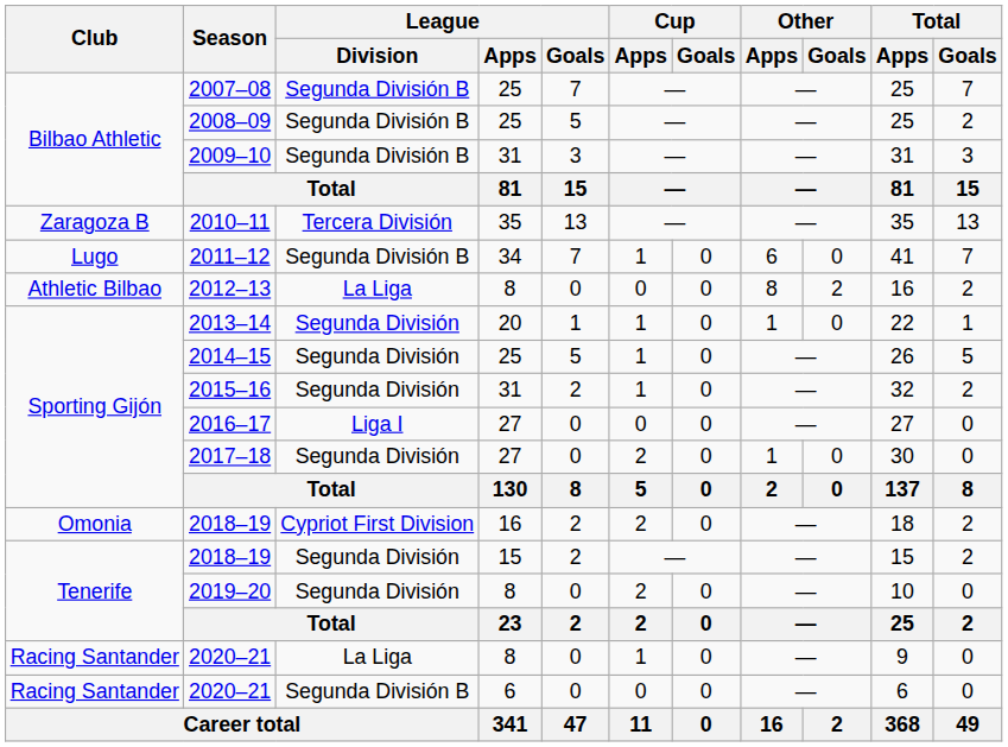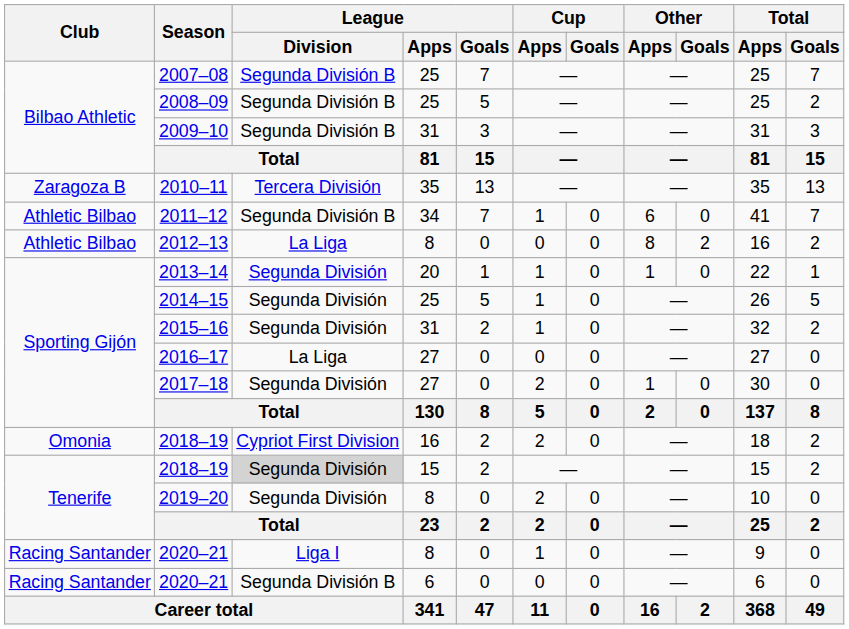 <table class="wikitable" style="text-align:center">
 <tr>
 <th rowspan="2">Club</th>
 <th rowspan="2">Season</th>
 <th colspan="3">League</th>
 <th colspan="2">Cup</th>
 <th colspan="2">Other</th>
 <th colspan="2">Total</th>
 </tr>
 <tr>
 <th>Division</th>
 <th>Apps</th>
 <th>Goals</th>
 <th>Apps</th>
 <th>Goals</th>
 <th>Apps</th>
 <th>Goals</th>
 <th>Apps</th>
 <th>Goals</th>
 </tr>
 <tr>
 <td rowspan="4"><a href='#'>Bilbao Athletic</a></td>
 <td><a href='#'>2007–08</a></td>
 <td><a href='#'>Segunda División B</a></td>
 <td>25</td>
 <td>7</td>
 <td colspan="2">—</td>
 <td colspan="2">—</td>
 <td>25</td>
 <td>7</td>
 </tr>
 <tr>
 <td><a href='#'>2008–09</a></td>
 <td>Segunda División B</td>
 <td>25</td>
 <td>5</td>
 <td colspan="2">—</td>
 <td colspan="2">—</td>
 <td>25</td>
 <td>2</td>
 </tr>
 <tr>
 <td><a href='#'>2009–10</a></td>
 <td>Segunda División B</td>
 <td>31</td>
 <td>3</td>
 <td colspan="2">—</td>
 <td colspan="2">—</td>
 <td>31</td>
 <td>3</td>
 </tr>
 <tr>
 <th colspan="2">Total</th>
 <th>81</th>
 <th>15</th>
 <th colspan="2">—</th>
 <th colspan="2">—</th>
 <th>81</th>
 <th>15</th>
 </tr>
 <tr>
 <td><a href='#'>Zaragoza B</a></td>
 <td><a href='#'>2010–11</a></td>
 <td><a href='#'>Tercera División</a></td>
 <td>35</td>
 <td>13</td>
 <td colspan="2">—</td>
 <td colspan="2">—</td>
 <td>35</td>
 <td>13</td>
 </tr>
 <tr>
-<td><a href='#'>Lugo</a></td>
+<td><a href='#'>Athletic Bilbao</a></td>
 <td><a href='#'>2011–12</a></td>
 <td>Segunda División B</td>
 <td>34</td>
 <td>7</td>
 <td>1</td>
 <td>0</td>
 <td>6</td>
 <td>0</td>
 <td>41</td>
 <td>7</td>
 </tr>
 <tr>
 <td><a href='#'>Athletic Bilbao</a></td>
 <td><a href='#'>2012–13</a></td>
 <td><a href='#'>La Liga</a></td>
 <td>8</td>
 <td>0</td>
 <td>0</td>
 <td>0</td>
 <td>8</td>
 <td>2</td>
 <td>16</td>
 <td>2</td>
 </tr>
 <tr>
 <td rowspan="6"><a href='#'>Sporting Gijón</a></td>
 <td><a href='#'>2013–14</a></td>
 <td><a href='#'>Segunda División</a></td>
 <td>20</td>
 <td>1</td>
 <td>1</td>
 <td>0</td>
 <td>1</td>
 <td>0</td>
 <td>22</td>
 <td>1</td>
 </tr>
 <tr>
 <td><a href='#'>2014–15</a></td>
 <td>Segunda División</td>
 <td>25</td>
 <td>5</td>
 <td>1</td>
 <td>0</td>
 <td colspan="2">—</td>
 <td>26</td>
 <td>5</td>
 </tr>
 <tr>
 <td><a href='#'>2015–16</a></td>
 <td>Segunda División</td>
 <td>31</td>
 <td>2</td>
 <td>1</td>
 <td>0</td>
 <td colspan="2">—</td>
 <td>32</td>
 <td>2</td>
 </tr>
 <tr>
 <td><a href='#'>2016–17</a></td>
-<td><a href='#'>Liga I</a></td>
+<td>La Liga</td>
 <td>27</td>
 <td>0</td>
 <td>0</td>
 <td>0</td>
 <td colspan="2">—</td>
 <td>27</td>
 <td>0</td>
 </tr>
 <tr>
 <td><a href='#'>2017–18</a></td>
 <td>Segunda División</td>
 <td>27</td>
 <td>0</td>
 <td>2</td>
 <td>0</td>
 <td>1</td>
 <td>0</td>
 <td>30</td>
 <td>0</td>
 </tr>
 <tr>
 <th colspan="2">Total</th>
 <th>130</th>
 <th>8</th>
 <th>5</th>
 <th>0</th>
 <th>2</th>
 <th>0</th>
 <th>137</th>
 <th>8</th>
 </tr>
 <tr>
 <td><a href='#'>Omonia</a></td>
 <td><a href='#'>2018–19</a></td>
 <td><a href='#'>Cypriot First Division</a></td>
 <td>16</td>
 <td>2</td>
 <td>2</td>
 <td>0</td>
 <td colspan="2">—</td>
 <td>18</td>
 <td>2</td>
 </tr>
 <tr>
 <td rowspan="3"><a href='#'>Tenerife</a></td>
 <td><a href='#'>2018–19</a></td>
-<td>Segunda División</td>
+<td style="background: lightgrey;">Segunda División</td>
 <td>15</td>
 <td>2</td>
 <td colspan="2">—</td>
 <td colspan="2">—</td>
 <td>15</td>
 <td>2</td>
 </tr>
 <tr>
 <td><a href='#'>2019–20</a></td>
 <td>Segunda División</td>
 <td>8</td>
 <td>0</td>
 <td>2</td>
 <td>0</td>
 <td colspan="2">—</td>
 <td>10</td>
 <td>0</td>
 </tr>
 <tr>
 <th colspan="2">Total</th>
 <th>23</th>
 <th>2</th>
 <th>2</th>
 <th>0</th>
 <th colspan="2">—</th>
 <th>25</th>
 <th>2</th>
 </tr>
 <tr>
 <td><a href='#'>Racing Santander</a></td>
 <td><a href='#'>2020–21</a></td>
-<td>La Liga</td>
+<td><a href='#'>Liga I</a></td>
 <td>8</td>
 <td>0</td>
 <td>1</td>
 <td>0</td>
 <td colspan="2">—</td>
 <td>9</td>
 <td>0</td>
 </tr>
 <tr>
 <td><a href='#'>Racing Santander</a></td>
 <td><a href='#'>2020–21</a></td>
 <td>Segunda División B</td>
 <td>6</td>
 <td>0</td>
 <td>0</td>
 <td>0</td>
 <td colspan="2">—</td>
 <td>6</td>
 <td>0</td>
 </tr>
 <tr>
 <th colspan="3">Career total</th>
 <th>341</th>
 <th>47</th>
 <th>11</th>
 <th>0</th>
 <th>16</th>
 <th>2</th>
 <th>368</th>
 <th>49</th>
 </tr>
 </table>
